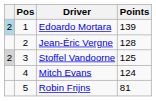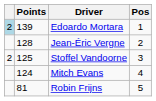 <table class="wikitable" style="font-size: 85%;">
 <tr>
 <th></th>
+<th>Points</th>
+<th>Driver</th>
 <th>Pos</th>
-<th>Driver</th>
-<th>Points</th>
 </tr>
 <tr>
 <td align="left" style="background: lightblue;"> 2</td>
+<td align="left">139</td>
+<td> <a href='#'>Edoardo Mortara</a></td>
 <td align="center">1</td>
-<td> <a href='#'>Edoardo Mortara</a></td>
-<td align="left">139</td>
 </tr>
 <tr>
 <td align="left"></td>
+<td align="left">128</td>
+<td> <a href='#'>Jean-Éric Vergne</a></td>
 <td align="center">2</td>
-<td> <a href='#'>Jean-Éric Vergne</a></td>
-<td align="left">128</td>
 </tr>
 <tr>
-<td align="left" style="background: lightgrey;"> 2</td>
+<td align="left"> 2</td>
+<td align="left">125</td>
+<td> <a href='#'>Stoffel Vandoorne</a></td>
 <td align="center">3</td>
-<td> <a href='#'>Stoffel Vandoorne</a></td>
-<td align="left">125</td>
 </tr>
 <tr>
 <td align="left"></td>
+<td align="left">124</td>
+<td> <a href='#'>Mitch Evans</a></td>
 <td align="center">4</td>
-<td> <a href='#'>Mitch Evans</a></td>
-<td align="left">124</td>
 </tr>
 <tr>
 <td align="left"></td>
+<td align="left">81</td>
+<td> <a href='#'>Robin Frijns</a></td>
 <td align="center">5</td>
-<td> <a href='#'>Robin Frijns</a></td>
-<td align="left">81</td>
 </tr>
 </table>
